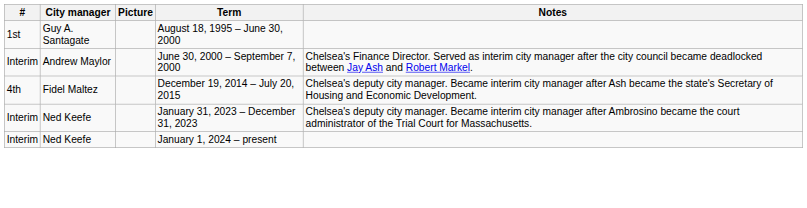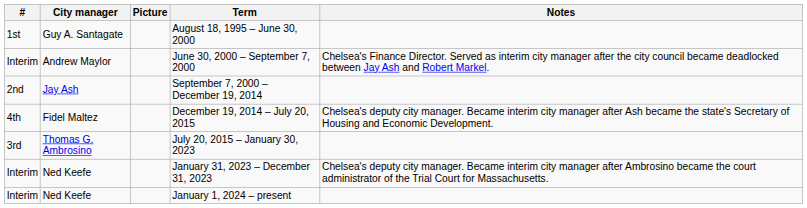 <table class=wikitable style="text-align:left">
 <tr>
 <th>#</th>
 <th>City manager</th>
 <th>Picture</th>
 <th>Term</th>
 <th>Notes</th>
 </tr>
 <tr>
 <td>1st</td>
 <td>Guy A. Santagate</td>
 <td></td>
 <td>August 18, 1995 – June 30, 2000</td>
 <td></td>
 </tr>
 <tr>
 <td>Interim</td>
 <td>Andrew Maylor</td>
 <td></td>
 <td>June 30, 2000 – September 7, 2000</td>
 <td>Chelsea's Finance Director. Served as interim city manager after the city council became deadlocked between <a href='#'>Jay Ash</a> and <a href='#'>Robert Markel</a>.</td>
 </tr>
 <tr>
+<td>2nd</td>
+<td><a href='#'>Jay Ash</a></td>
+<td></td>
+<td>September 7, 2000 – December 19, 2014</td>
+<td></td>
+</tr>
+<tr>
 <td>4th</td>
 <td>Fidel Maltez</td>
 <td></td>
 <td>December 19, 2014 – July 20, 2015</td>
 <td>Chelsea's deputy city manager. Became interim city manager after Ash became the state's Secretary of Housing and Economic Development.</td>
+</tr>
+<tr>
+<td>3rd</td>
+<td><a href='#'>Thomas G. Ambrosino</a></td>
+<td></td>
+<td>July 20, 2015 – January 30, 2023</td>
+<td></td>
 </tr>
 <tr>
 <td>Interim</td>
 <td>Ned Keefe</td>
 <td></td>
 <td>January 31, 2023 – December 31, 2023</td>
 <td>Chelsea's deputy city manager. Became interim city manager after Ambrosino became the court administrator of the Trial Court for Massachusetts.</td>
 </tr>
 <tr>
 <td>Interim</td>
 <td>Ned Keefe</td>
 <td></td>
 <td>January 1, 2024 – present</td>
 <td></td>
 </tr>
 </table>
